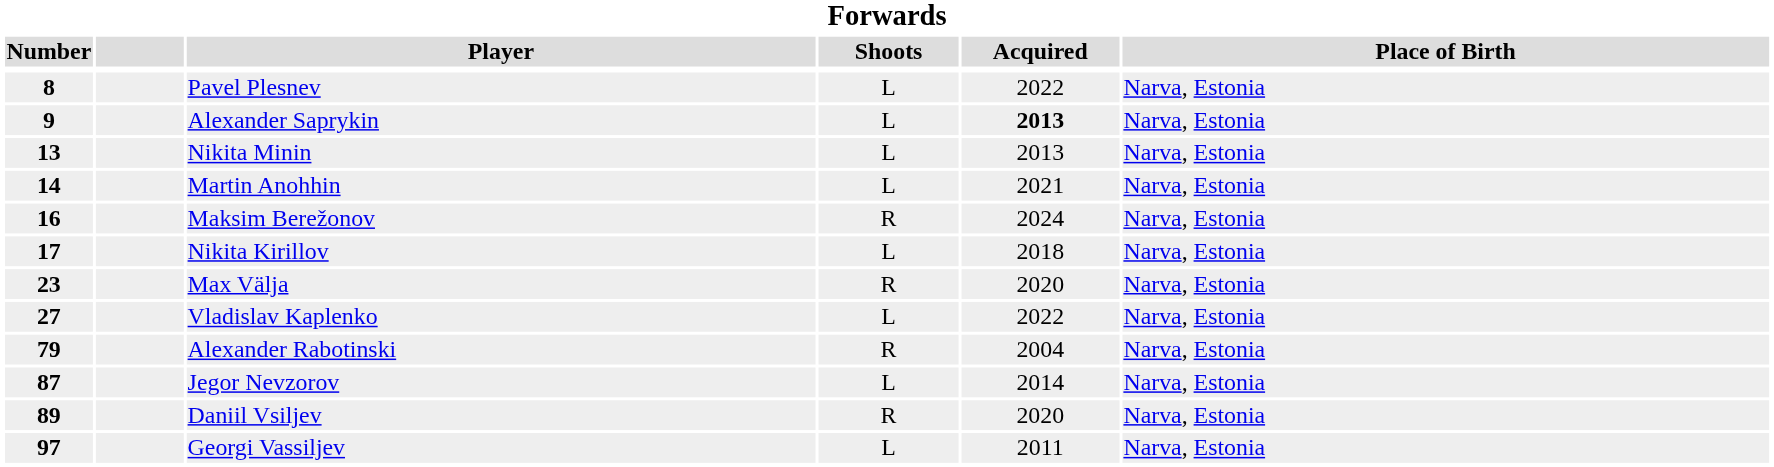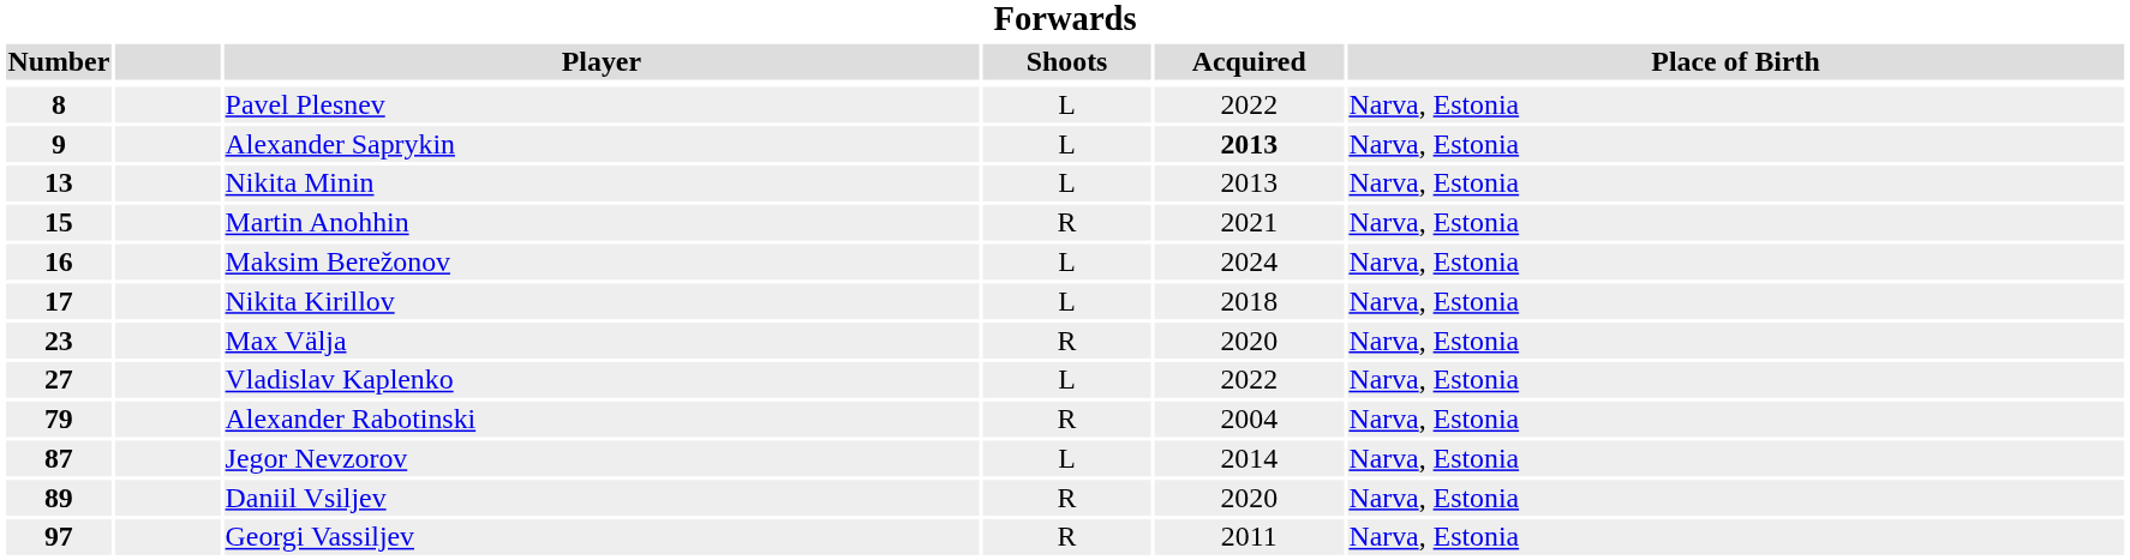 <table width=75%>
 <tr>
 <th colspan="6"><big>Forwards</big></th>
 </tr>
 <tr bgcolor="#dddddd">
 <th width=5%>Number</th>
 <th width=5%></th>
 <th !width=15%>Player</th>
 <th width=8%>Shoots</th>
 <th width=9%>Acquired</th>
 <th width=37%>Place of Birth</th>
 </tr>
 <tr>
 </tr>
 <tr bgcolor="#eeeeee">
 <td align=center><strong>8</strong></td>
 <td align=center></td>
 <td><a href='#'>Pavel Plesnev</a></td>
 <td align=center>L</td>
 <td align=center>2022</td>
 <td><a href='#'>Narva</a>, <a href='#'>Estonia</a></td>
 </tr>
 <tr bgcolor="#eeeeee">
 <td align="center"><strong>9</strong></td>
 <td align="center"></td>
 <td><a href='#'>Alexander Saprykin</a></td>
 <td align="center">L</td>
 <td align="center"><strong>2013</strong></td>
 <td><a href='#'>Narva</a>, <a href='#'>Estonia</a></td>
 </tr>
 <tr bgcolor="#eeeeee">
 <td align="center"><strong>13</strong></td>
 <td align="center"></td>
 <td><a href='#'>Nikita Minin</a></td>
 <td align="center">L</td>
 <td align="center">2013</td>
 <td><a href='#'>Narva</a>, <a href='#'>Estonia</a></td>
 </tr>
 <tr bgcolor="#eeeeee">
-<td align=center><strong>14</strong></td>
+<td align=center><strong>15</strong></td>
 <td align=center></td>
 <td><a href='#'>Martin Anohhin</a></td>
-<td align=center>L</td>
+<td align="center">R</td>
 <td align=center>2021</td>
 <td><a href='#'>Narva</a>, <a href='#'>Estonia</a></td>
 </tr>
 <tr bgcolor="#eeeeee">
 <td align="center"><strong>16</strong></td>
 <td align="center"></td>
 <td><a href='#'>Maksim Berežonov</a></td>
-<td align="center">R</td>
+<td align="center">L</td>
 <td align="center">2024</td>
 <td><a href='#'>Narva</a>, <a href='#'>Estonia</a></td>
 </tr>
 <tr bgcolor="#eeeeee">
 <td align="center"><strong>17</strong></td>
 <td align="center"></td>
 <td><a href='#'>Nikita Kirillov</a></td>
 <td align="center">L</td>
 <td align="center">2018</td>
 <td><a href='#'>Narva</a>, <a href='#'>Estonia</a></td>
 </tr>
 <tr bgcolor="#eeeeee">
 <td align="center"><strong>23</strong></td>
 <td align="center"></td>
 <td><a href='#'>Max Välja</a></td>
 <td align="center">R</td>
 <td align="center">2020</td>
 <td><a href='#'>Narva</a>, <a href='#'>Estonia</a></td>
 </tr>
 <tr bgcolor="#eeeeee">
 <td align=center><strong>27</strong></td>
 <td align=center></td>
 <td><a href='#'>Vladislav Kaplenko</a></td>
 <td align=center>L</td>
 <td align=center>2022</td>
 <td><a href='#'>Narva</a>, <a href='#'>Estonia</a></td>
 </tr>
 <tr bgcolor="#eeeeee">
 <td align=center><strong>79</strong></td>
 <td align=center></td>
 <td><a href='#'>Alexander Rabotinski</a></td>
 <td align="center">R</td>
 <td align=center>2004</td>
 <td><a href='#'>Narva</a>, <a href='#'>Estonia</a></td>
 </tr>
 <tr bgcolor="#eeeeee">
 <td align="center"><strong>87</strong></td>
 <td align="center"></td>
 <td><a href='#'>Jegor Nevzorov</a></td>
 <td align="center">L</td>
 <td align="center">2014</td>
 <td><a href='#'>Narva</a>, <a href='#'>Estonia</a></td>
 </tr>
 <tr bgcolor="#eeeeee">
 <td align="center"><strong>89</strong></td>
 <td align="center"></td>
 <td><a href='#'>Daniil Vsiljev</a></td>
 <td align="center">R</td>
 <td align="center">2020</td>
 <td><a href='#'>Narva</a>, <a href='#'>Estonia</a></td>
 </tr>
 <tr bgcolor="#eeeeee">
 <td align=center><strong>97</strong></td>
 <td align=center></td>
 <td><a href='#'>Georgi Vassiljev</a></td>
-<td align=center>L</td>
+<td align="center">R</td>
 <td align=center>2011</td>
 <td><a href='#'>Narva</a>, <a href='#'>Estonia</a></td>
 </tr>
 </table>
